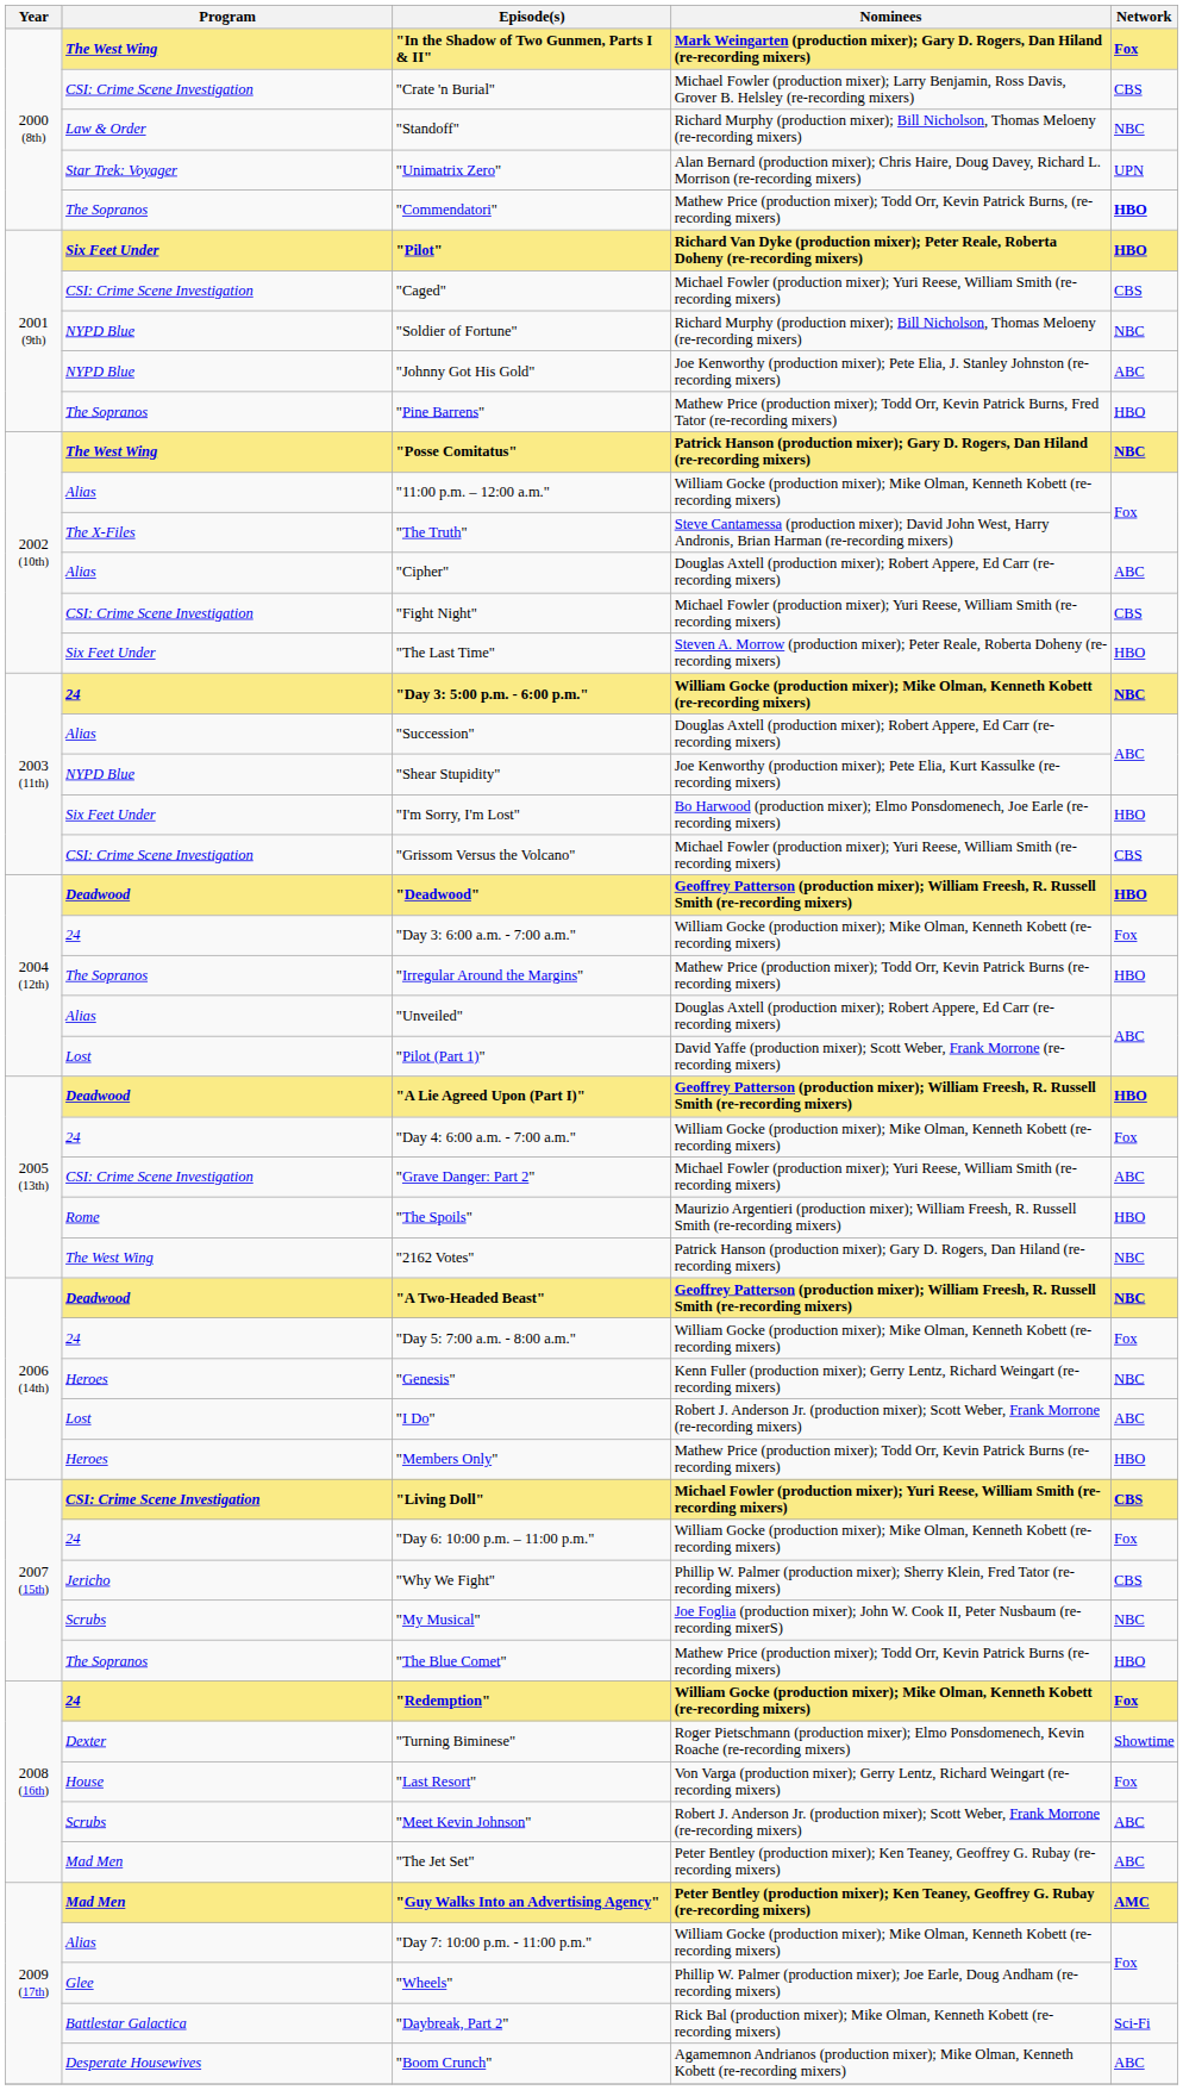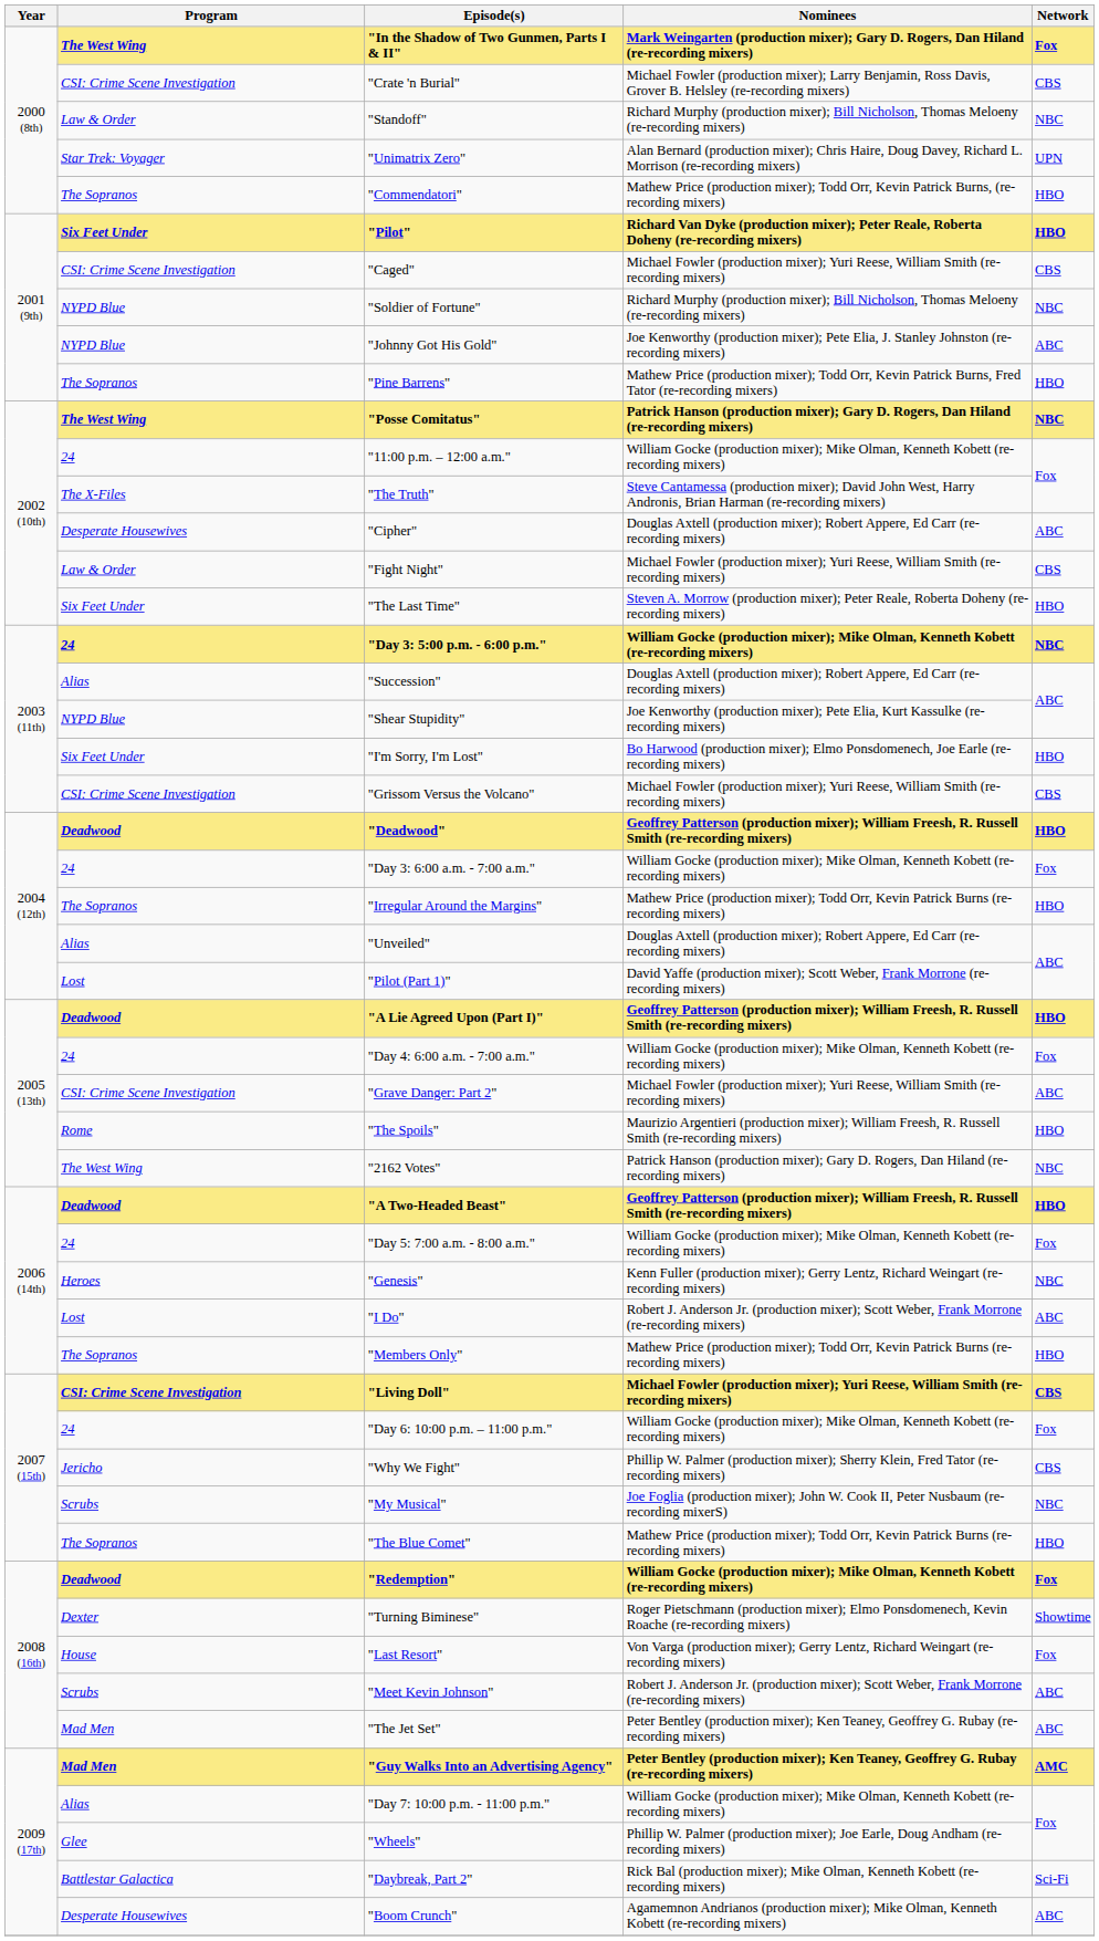 <table class="wikitable" style="width:100%">
 <tr bgcolor="#bebebe">
 <th width="5%">Year</th>
 <th width="30%">Program</th>
 <th width="25%">Episode(s)</th>
 <th width="40%">Nominees</th>
 <th width="5%">Network</th>
 </tr>
 <tr>
 <td rowspan="5" style="text-align:center;">2000 <br><small>(8th)</small><br></td>
 <td style="background:#FAEB86;"><strong><em><a href='#'>The West Wing</a></em></strong></td>
 <td style="background:#FAEB86;"><strong>"In the Shadow of Two Gunmen, Parts I & II" </strong></td>
 <td style="background:#FAEB86;"><strong><a href='#'>Mark Weingarten</a> (production mixer); Gary D. Rogers, Dan Hiland (re-recording mixers)</strong></td>
 <td style="background:#FAEB86;"><strong><a href='#'>Fox</a></strong></td>
 </tr>
 <tr>
 <td><em><a href='#'>CSI: Crime Scene Investigation</a></em></td>
 <td>"Crate 'n Burial"</td>
 <td>Michael Fowler (production mixer); Larry Benjamin, Ross Davis, Grover B. Helsley (re-recording mixers)</td>
 <td><a href='#'>CBS</a></td>
 </tr>
 <tr>
 <td><em><a href='#'>Law & Order</a></em></td>
 <td>"Standoff"</td>
 <td>Richard Murphy (production mixer); <a href='#'>Bill Nicholson</a>, Thomas Meloeny (re-recording mixers)</td>
 <td><a href='#'>NBC</a></td>
 </tr>
 <tr>
 <td><em><a href='#'>Star Trek: Voyager</a></em></td>
 <td>"<a href='#'>Unimatrix Zero</a>"</td>
 <td>Alan Bernard (production mixer); Chris Haire, Doug Davey, Richard L. Morrison (re-recording mixers)</td>
 <td><a href='#'>UPN</a></td>
 </tr>
 <tr>
 <td><em><a href='#'>The Sopranos</a></em></td>
 <td>"<a href='#'>Commendatori</a>"</td>
 <td>Mathew Price (production mixer); Todd Orr, Kevin Patrick Burns,  (re-recording mixers)</td>
-<td><strong><a href='#'>HBO</a></strong></td>
+<td><a href='#'>HBO</a></td>
 </tr>
 <tr>
 <td rowspan="5" style="text-align:center;">2001 <br><small>(9th)</small><br></td>
 <td style="background:#FAEB86;"><strong><em><a href='#'>Six Feet Under</a></em></strong></td>
 <td style="background:#FAEB86;"><strong>"<a href='#'>Pilot</a>" </strong></td>
 <td style="background:#FAEB86;"><strong>Richard Van Dyke (production mixer); Peter Reale, Roberta Doheny (re-recording mixers)</strong></td>
 <td style="background:#FAEB86;"><strong><a href='#'>HBO</a></strong></td>
 </tr>
 <tr>
 <td><em><a href='#'>CSI: Crime Scene Investigation</a></em></td>
 <td>"Caged"</td>
 <td>Michael Fowler (production mixer); Yuri Reese, William Smith (re-recording mixers)</td>
 <td><a href='#'>CBS</a></td>
 </tr>
 <tr>
 <td><em><a href='#'>NYPD Blue</a></em></td>
 <td>"Soldier of Fortune"</td>
 <td>Richard Murphy (production mixer); <a href='#'>Bill Nicholson</a>, Thomas Meloeny (re-recording mixers)</td>
 <td><a href='#'>NBC</a></td>
 </tr>
 <tr>
 <td><em><a href='#'>NYPD Blue</a></em></td>
 <td>"Johnny Got His Gold"</td>
 <td>Joe Kenworthy (production mixer); Pete Elia, J. Stanley Johnston (re-recording mixers)</td>
 <td><a href='#'>ABC</a></td>
 </tr>
 <tr>
 <td><em><a href='#'>The Sopranos</a></em></td>
 <td>"<a href='#'>Pine Barrens</a>"</td>
 <td>Mathew Price (production mixer); Todd Orr, Kevin Patrick Burns, Fred Tator (re-recording mixers)</td>
 <td><a href='#'>HBO</a></td>
 </tr>
 <tr>
 <td rowspan="6" style="text-align:center;">2002 <br><small>(10th)</small><br></td>
 <td style="background:#FAEB86;"><strong><em><a href='#'>The West Wing</a></em></strong></td>
 <td style="background:#FAEB86;"><strong>"Posse Comitatus"</strong></td>
 <td style="background:#FAEB86;"><strong>Patrick Hanson (production mixer); Gary D. Rogers, Dan Hiland (re-recording mixers)</strong></td>
 <td style="background:#FAEB86;"><strong><a href='#'>NBC</a></strong></td>
 </tr>
 <tr>
-<td><em><a href='#'>Alias</a></em></td>
+<td><em><a href='#'>24</a></em></td>
 <td>"11:00 p.m. – 12:00 a.m."</td>
 <td>William Gocke (production mixer); Mike Olman, Kenneth Kobett (re-recording mixers)</td>
 <td rowspan="2"><a href='#'>Fox</a></td>
 </tr>
 <tr>
 <td><em><a href='#'>The X-Files</a></em></td>
 <td>"<a href='#'>The Truth</a>"</td>
 <td><a href='#'>Steve Cantamessa</a> (production mixer); David John West, Harry Andronis, Brian Harman (re-recording mixers)</td>
 </tr>
 <tr>
-<td><em><a href='#'>Alias</a></em></td>
+<td><em><a href='#'>Desperate Housewives</a></em></td>
 <td>"Cipher"</td>
 <td>Douglas Axtell (production mixer); Robert Appere, Ed Carr (re-recording mixers)</td>
 <td><a href='#'>ABC</a></td>
 </tr>
 <tr>
-<td><em><a href='#'>CSI: Crime Scene Investigation</a></em></td>
+<td><em><a href='#'>Law & Order</a></em></td>
 <td>"Fight Night"</td>
 <td>Michael Fowler (production mixer); Yuri Reese, William Smith (re-recording mixers)</td>
 <td><a href='#'>CBS</a></td>
 </tr>
 <tr>
 <td><em><a href='#'>Six Feet Under</a></em></td>
 <td>"The Last Time"</td>
 <td><a href='#'>Steven A. Morrow</a> (production mixer); Peter Reale, Roberta Doheny (re-recording mixers)</td>
 <td><a href='#'>HBO</a></td>
 </tr>
 <tr>
 <td rowspan="5" style="text-align:center;">2003 <br><small>(11th)</small><br></td>
 <td style="background:#FAEB86;"><strong><em><a href='#'>24</a></em></strong></td>
 <td style="background:#FAEB86;"><strong>"Day 3: 5:00 p.m. - 6:00 p.m." </strong></td>
 <td style="background:#FAEB86;"><strong>William Gocke (production mixer); Mike Olman, Kenneth Kobett (re-recording mixers)</strong></td>
 <td style="background:#FAEB86;"><strong><a href='#'>NBC</a></strong></td>
 </tr>
 <tr>
 <td><em><a href='#'>Alias</a></em></td>
 <td>"Succession"</td>
 <td>Douglas Axtell (production mixer); Robert Appere, Ed Carr (re-recording mixers)</td>
 <td rowspan="2"><a href='#'>ABC</a></td>
 </tr>
 <tr>
 <td><em><a href='#'>NYPD Blue</a></em></td>
 <td>"Shear Stupidity"</td>
 <td>Joe Kenworthy (production mixer); Pete Elia, Kurt Kassulke (re-recording mixers)</td>
 </tr>
 <tr>
 <td><em><a href='#'>Six Feet Under</a></em></td>
 <td>"I'm Sorry, I'm Lost"</td>
 <td><a href='#'>Bo Harwood</a> (production mixer); Elmo Ponsdomenech, Joe Earle (re-recording mixers)</td>
 <td><a href='#'>HBO</a></td>
 </tr>
 <tr>
 <td><em><a href='#'>CSI: Crime Scene Investigation</a></em></td>
 <td>"Grissom Versus the Volcano"</td>
 <td>Michael Fowler (production mixer); Yuri Reese, William Smith (re-recording mixers)</td>
 <td><a href='#'>CBS</a></td>
 </tr>
 <tr>
 <td rowspan="5" style="text-align:center;">2004 <br><small>(12th)</small><br></td>
 <td style="background:#FAEB86;"><strong><em><a href='#'>Deadwood</a></em></strong></td>
 <td style="background:#FAEB86;"><strong>"<a href='#'>Deadwood</a>" </strong></td>
 <td style="background:#FAEB86;"><strong><a href='#'>Geoffrey Patterson</a> (production mixer); William Freesh, R. Russell Smith (re-recording mixers)</strong></td>
 <td style="background:#FAEB86;"><strong><a href='#'>HBO</a></strong></td>
 </tr>
 <tr>
 <td><em><a href='#'>24</a></em></td>
 <td>"Day 3: 6:00 a.m. - 7:00 a.m."</td>
 <td>William Gocke (production mixer); Mike Olman, Kenneth Kobett (re-recording mixers)</td>
 <td><a href='#'>Fox</a></td>
 </tr>
 <tr>
 <td><em><a href='#'>The Sopranos</a></em></td>
 <td>"<a href='#'>Irregular Around the Margins</a>"</td>
 <td>Mathew Price (production mixer); Todd Orr, Kevin Patrick Burns (re-recording mixers)</td>
 <td><a href='#'>HBO</a></td>
 </tr>
 <tr>
 <td><em><a href='#'>Alias</a></em></td>
 <td>"Unveiled"</td>
 <td>Douglas Axtell (production mixer); Robert Appere, Ed Carr (re-recording mixers)</td>
 <td rowspan="2"><a href='#'>ABC</a></td>
 </tr>
 <tr>
 <td><em><a href='#'>Lost</a></em></td>
 <td>"<a href='#'>Pilot (Part 1)</a>"</td>
 <td>David Yaffe (production mixer); Scott Weber, <a href='#'>Frank Morrone</a> (re-recording mixers)</td>
 </tr>
 <tr>
 <td rowspan="5" style="text-align:center;">2005 <br><small>(13th)</small><br></td>
 <td style="background:#FAEB86;"><strong><em><a href='#'>Deadwood</a></em></strong></td>
 <td style="background:#FAEB86;"><strong>"A Lie Agreed Upon (Part I)" </strong></td>
 <td style="background:#FAEB86;"><strong><a href='#'>Geoffrey Patterson</a> (production mixer); William Freesh, R. Russell Smith (re-recording mixers)</strong></td>
 <td style="background:#FAEB86;"><strong><a href='#'>HBO</a></strong></td>
 </tr>
 <tr>
 <td><em><a href='#'>24</a></em></td>
 <td>"Day 4: 6:00 a.m. - 7:00 a.m."</td>
 <td>William Gocke (production mixer); Mike Olman, Kenneth Kobett (re-recording mixers)</td>
 <td><a href='#'>Fox</a></td>
 </tr>
 <tr>
 <td><em><a href='#'>CSI: Crime Scene Investigation</a></em></td>
 <td>"<a href='#'>Grave Danger: Part 2</a>"</td>
 <td>Michael Fowler (production mixer); Yuri Reese, William Smith (re-recording mixers)</td>
 <td><a href='#'>ABC</a></td>
 </tr>
 <tr>
 <td><em><a href='#'>Rome</a></em></td>
 <td>"<a href='#'>The Spoils</a>"</td>
 <td>Maurizio Argentieri (production mixer); William Freesh, R. Russell Smith (re-recording mixers)</td>
 <td><a href='#'>HBO</a></td>
 </tr>
 <tr>
 <td><em><a href='#'>The West Wing</a></em></td>
 <td>"2162 Votes"</td>
 <td>Patrick Hanson (production mixer); Gary D. Rogers, Dan Hiland (re-recording mixers)</td>
 <td><a href='#'>NBC</a></td>
 </tr>
 <tr>
 <td rowspan="5" style="text-align:center;">2006 <br><small>(14th)</small><br></td>
 <td style="background:#FAEB86;"><strong><em><a href='#'>Deadwood</a></em></strong></td>
 <td style="background:#FAEB86;"><strong>"A Two-Headed Beast" </strong></td>
 <td style="background:#FAEB86;"><strong><a href='#'>Geoffrey Patterson</a> (production mixer); William Freesh, R. Russell Smith (re-recording mixers)</strong></td>
-<td style="background:#FAEB86;"><strong><a href='#'>NBC</a></strong></td>
+<td style="background:#FAEB86;"><strong><a href='#'>HBO</a></strong></td>
 </tr>
 <tr>
 <td><em><a href='#'>24</a></em></td>
 <td>"Day 5: 7:00 a.m. - 8:00 a.m."</td>
 <td>William Gocke (production mixer); Mike Olman, Kenneth Kobett (re-recording mixers)</td>
 <td><a href='#'>Fox</a></td>
 </tr>
 <tr>
 <td><em><a href='#'>Heroes</a></em></td>
 <td>"<a href='#'>Genesis</a>"</td>
 <td>Kenn Fuller (production mixer); Gerry Lentz, Richard Weingart (re-recording mixers)</td>
 <td><a href='#'>NBC</a></td>
 </tr>
 <tr>
 <td><em><a href='#'>Lost</a></em></td>
 <td>"<a href='#'>I Do</a>"</td>
 <td>Robert J. Anderson Jr. (production mixer); Scott Weber, <a href='#'>Frank Morrone</a> (re-recording mixers)</td>
 <td><a href='#'>ABC</a></td>
 </tr>
 <tr>
-<td><em><a href='#'>Heroes</a></em></td>
+<td><em><a href='#'>The Sopranos</a></em></td>
 <td>"<a href='#'>Members Only</a>"</td>
 <td>Mathew Price (production mixer); Todd Orr, Kevin Patrick Burns (re-recording mixers)</td>
 <td><a href='#'>HBO</a></td>
 </tr>
 <tr>
 <td rowspan="5" style="text-align:center;">2007 <br><small>(<a href='#'>15th</a>)</small><br></td>
 <td style="background:#FAEB86;"><strong><em><a href='#'>CSI: Crime Scene Investigation</a></em></strong></td>
 <td style="background:#FAEB86;"><strong>"Living Doll" </strong></td>
 <td style="background:#FAEB86;"><strong>Michael Fowler (production mixer); Yuri Reese, William Smith (re-recording mixers)</strong></td>
 <td style="background:#FAEB86;"><strong><a href='#'>CBS</a></strong></td>
 </tr>
 <tr>
 <td><em><a href='#'>24</a></em></td>
 <td>"Day 6: 10:00 p.m. – 11:00 p.m."</td>
 <td>William Gocke (production mixer); Mike Olman, Kenneth Kobett (re-recording mixers)</td>
 <td><a href='#'>Fox</a></td>
 </tr>
 <tr>
 <td><em><a href='#'>Jericho</a></em></td>
 <td>"Why We Fight"</td>
 <td>Phillip W. Palmer (production mixer); Sherry Klein, Fred Tator (re-recording mixers)</td>
 <td><a href='#'>CBS</a></td>
 </tr>
 <tr>
 <td><em><a href='#'>Scrubs</a></em></td>
 <td>"<a href='#'>My Musical</a>"</td>
 <td><a href='#'>Joe Foglia</a> (production mixer); John W. Cook II, Peter Nusbaum (re-recording mixerS)</td>
 <td><a href='#'>NBC</a></td>
 </tr>
 <tr>
 <td><em><a href='#'>The Sopranos</a></em></td>
 <td>"<a href='#'>The Blue Comet</a>"</td>
 <td>Mathew Price (production mixer); Todd Orr, Kevin Patrick Burns (re-recording mixers)</td>
 <td><a href='#'>HBO</a></td>
 </tr>
 <tr>
 <td rowspan="5" style="text-align:center;">2008 <br><small>(<a href='#'>16th</a>)</small><br></td>
-<td style="background:#FAEB86;"><strong><em><a href='#'>24</a></em></strong></td>
+<td style="background:#FAEB86;"><strong><em><a href='#'>Deadwood</a></em></strong></td>
 <td style="background:#FAEB86;"><strong>"<a href='#'>Redemption</a>" </strong></td>
 <td style="background:#FAEB86;"><strong>William Gocke (production mixer); Mike Olman, Kenneth Kobett (re-recording mixers)</strong></td>
 <td style="background:#FAEB86;"><strong><a href='#'>Fox</a></strong></td>
 </tr>
 <tr>
 <td><em><a href='#'>Dexter</a></em></td>
 <td>"Turning Biminese"</td>
 <td>Roger Pietschmann (production mixer); Elmo Ponsdomenech, Kevin Roache (re-recording mixers)</td>
 <td><a href='#'>Showtime</a></td>
 </tr>
 <tr>
 <td><em><a href='#'>House</a></em></td>
 <td>"<a href='#'>Last Resort</a>"</td>
 <td>Von Varga (production mixer); Gerry Lentz, Richard Weingart (re-recording mixers)</td>
 <td><a href='#'>Fox</a></td>
 </tr>
 <tr>
 <td><em><a href='#'>Scrubs</a></em></td>
 <td>"<a href='#'>Meet Kevin Johnson</a>"</td>
 <td>Robert J. Anderson Jr. (production mixer); Scott Weber, <a href='#'>Frank Morrone</a> (re-recording mixers)</td>
 <td><a href='#'>ABC</a></td>
 </tr>
 <tr>
 <td><em><a href='#'>Mad Men</a></em></td>
 <td>"The Jet Set"</td>
 <td>Peter Bentley (production mixer); Ken Teaney, Geoffrey G. Rubay (re-recording mixers)</td>
 <td><a href='#'>ABC</a></td>
 </tr>
 <tr>
 <td rowspan="5" style="text-align:center;">2009 <br><small>(<a href='#'>17th</a>)</small><br></td>
 <td style="background:#FAEB86;"><strong><em><a href='#'>Mad Men</a></em></strong></td>
 <td style="background:#FAEB86;"><strong>"<a href='#'>Guy Walks Into an Advertising Agency</a>"</strong></td>
 <td style="background:#FAEB86;"><strong>Peter Bentley (production mixer); Ken Teaney, Geoffrey G. Rubay (re-recording mixers)</strong></td>
 <td style="background:#FAEB86;"><strong><a href='#'>AMC</a></strong></td>
 </tr>
 <tr>
 <td><em><a href='#'>Alias</a></em></td>
 <td>"Day 7: 10:00 p.m. - 11:00 p.m."</td>
 <td>William Gocke (production mixer); Mike Olman, Kenneth Kobett (re-recording mixers)</td>
 <td rowspan="2"><a href='#'>Fox</a></td>
 </tr>
 <tr>
 <td><em><a href='#'>Glee</a></em></td>
 <td>"<a href='#'>Wheels</a>"</td>
 <td>Phillip W. Palmer (production mixer); Joe Earle, Doug Andham (re-recording mixers)</td>
 </tr>
 <tr>
 <td><em><a href='#'>Battlestar Galactica</a></em></td>
 <td>"<a href='#'>Daybreak, Part 2</a>"</td>
 <td>Rick Bal (production mixer); Mike Olman, Kenneth Kobett (re-recording mixers)</td>
 <td><a href='#'>Sci-Fi</a></td>
 </tr>
 <tr>
 <td><em><a href='#'>Desperate Housewives</a></em></td>
 <td>"<a href='#'>Boom Crunch</a>"</td>
 <td>Agamemnon Andrianos (production mixer); Mike Olman, Kenneth Kobett (re-recording mixers)</td>
 <td><a href='#'>ABC</a></td>
 </tr>
 <tr>
 </tr>
 </table>
